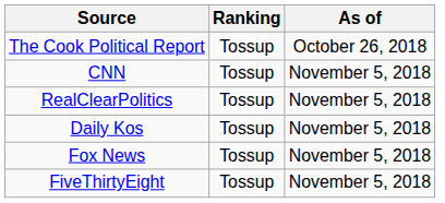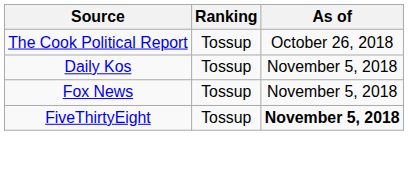 <table class="wikitable" style="text-align:center">
 <tr>
 <th>Source</th>
 <th>Ranking</th>
 <th>As of</th>
 </tr>
 <tr>
 <td><a href='#'>The Cook Political Report</a></td>
 <td>Tossup</td>
 <td>October 26, 2018</td>
-</tr>
-<tr>
-<td><a href='#'>CNN</a></td>
-<td>Tossup</td>
-<td>November 5, 2018</td>
-</tr>
-<tr>
-<td><a href='#'>RealClearPolitics</a></td>
-<td>Tossup</td>
-<td>November 5, 2018</td>
 </tr>
 <tr>
 <td><a href='#'>Daily Kos</a></td>
 <td>Tossup</td>
 <td>November 5, 2018</td>
 </tr>
 <tr>
 <td><a href='#'>Fox News</a></td>
 <td>Tossup</td>
 <td>November 5, 2018</td>
 </tr>
 <tr>
 <td><a href='#'>FiveThirtyEight</a></td>
 <td>Tossup</td>
-<td>November 5, 2018</td>
+<td><strong>November 5, 2018</strong></td>
 </tr>
 </table>
